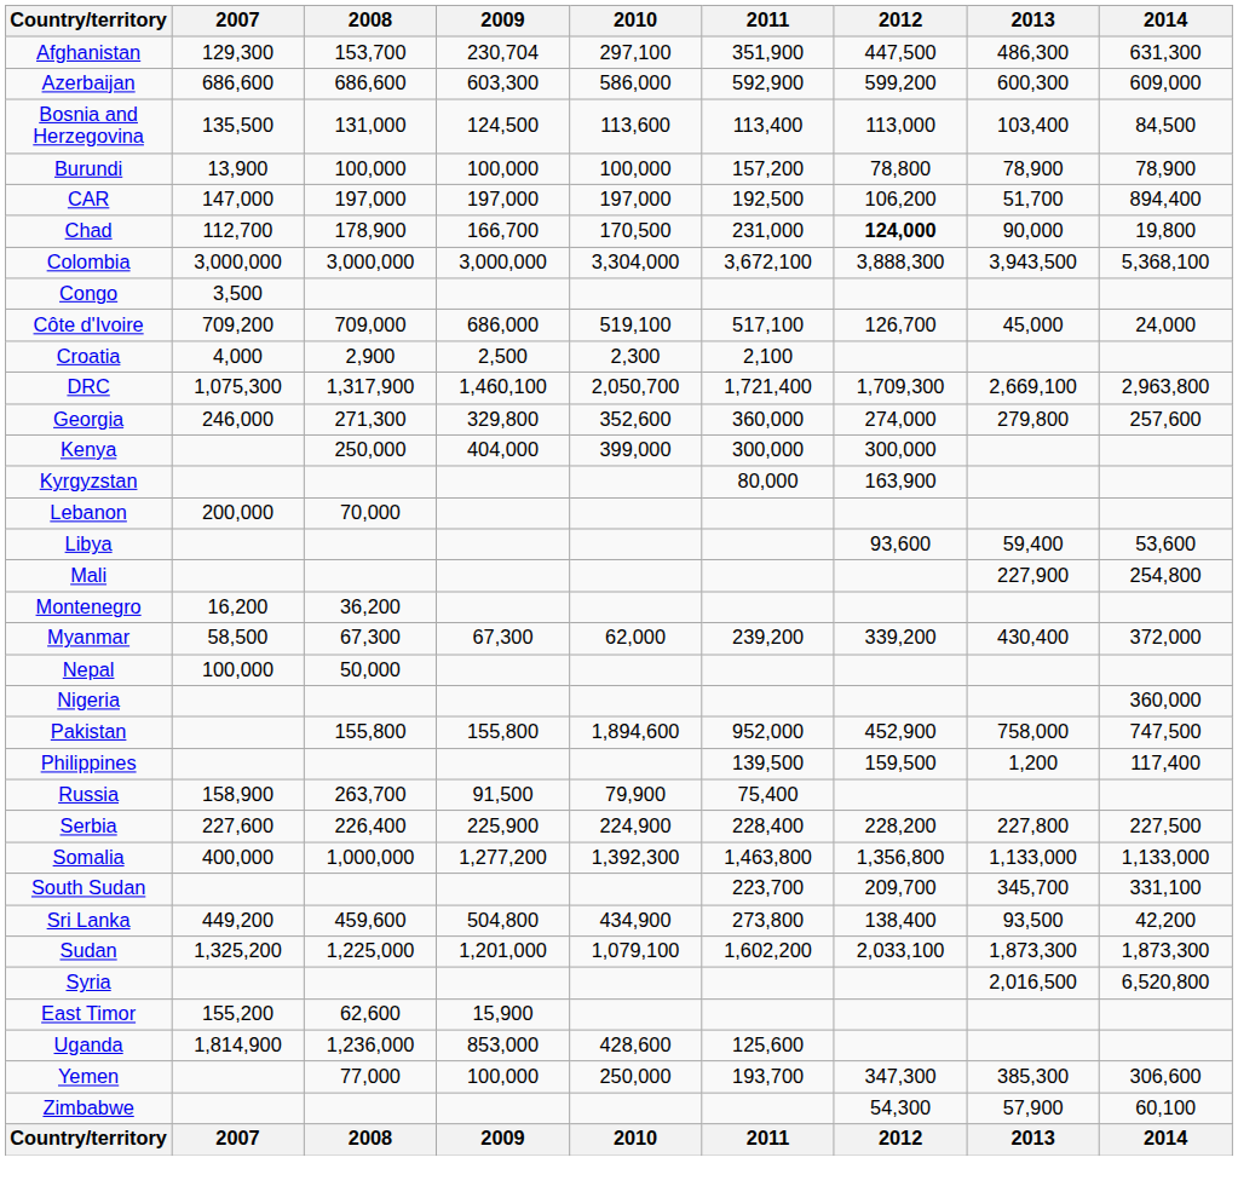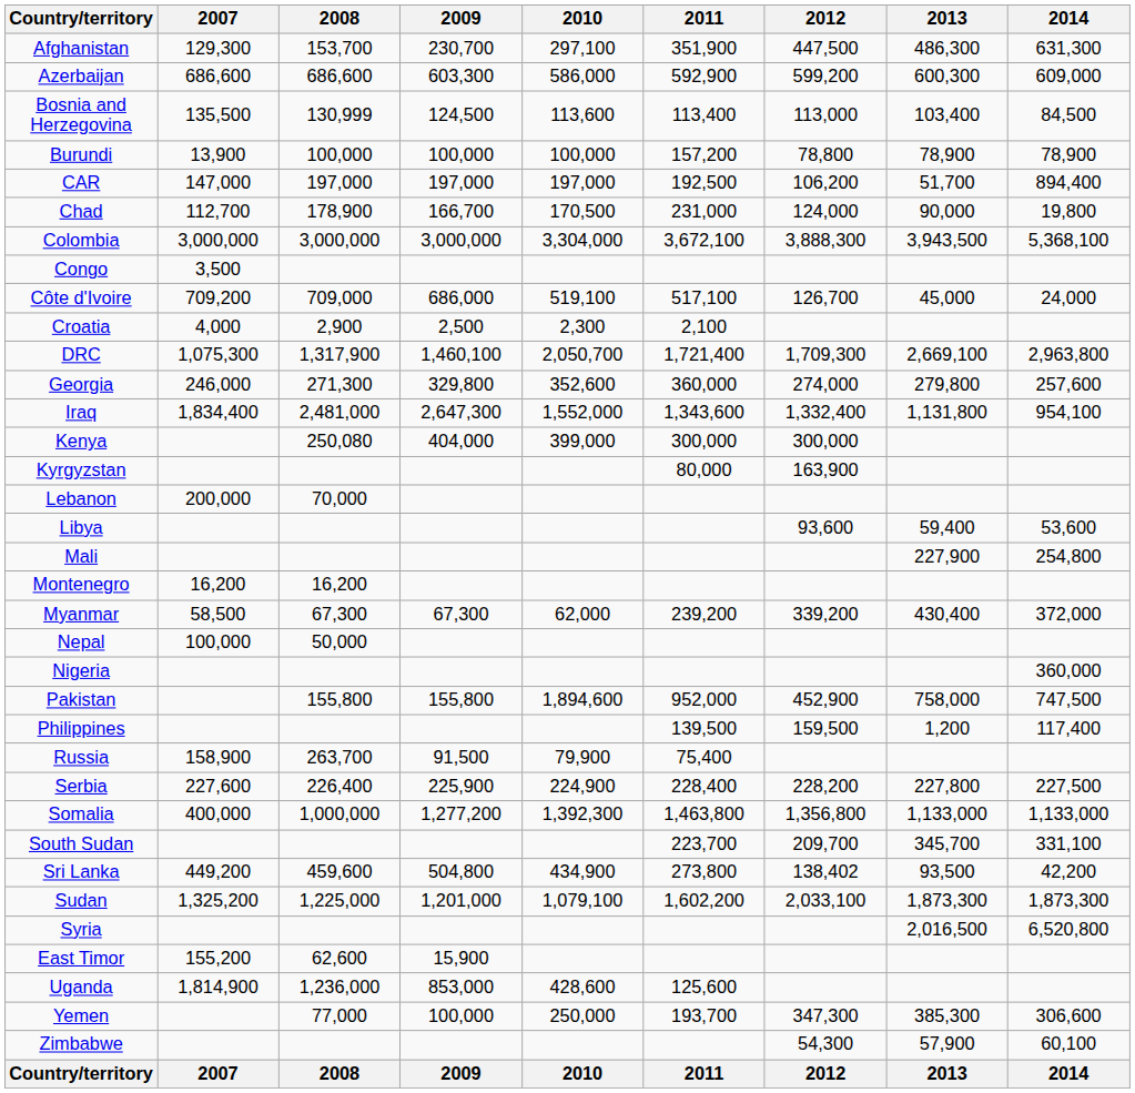 <table class="wikitable sortable" style="text-align: center">
 <tr>
 <th scope="col" style="width: 100px;">Country/territory</th>
 <th scope="col" style="width: 100px;">2007</th>
 <th scope="col" style="width: 100px;">2008</th>
 <th scope="col" style="width: 100px;">2009</th>
 <th scope="col" style="width: 100px;">2010</th>
 <th scope="col" style="width: 100px;">2011</th>
 <th scope="col" style="width: 100px;">2012</th>
 <th scope="col" style="width: 100px;">2013</th>
 <th scope="col" style="width: 100px;">2014</th>
 </tr>
 <tr>
 <td><a href='#'>Afghanistan</a></td>
 <td>129,300</td>
 <td>153,700</td>
-<td>230,704</td>
+<td>230,700</td>
 <td>297,100</td>
 <td>351,900</td>
 <td>447,500</td>
 <td>486,300</td>
 <td>631,300</td>
 </tr>
 <tr>
 <td><a href='#'>Azerbaijan</a></td>
 <td>686,600</td>
 <td>686,600</td>
 <td>603,300</td>
 <td>586,000</td>
 <td>592,900</td>
 <td>599,200</td>
 <td>600,300</td>
 <td>609,000</td>
 </tr>
 <tr>
 <td><a href='#'>Bosnia and Herzegovina</a></td>
 <td>135,500</td>
-<td>131,000</td>
+<td>130,999</td>
 <td>124,500</td>
 <td>113,600</td>
 <td>113,400</td>
 <td>113,000</td>
 <td>103,400</td>
 <td>84,500</td>
 </tr>
 <tr>
 <td><a href='#'>Burundi</a></td>
 <td>13,900</td>
 <td>100,000</td>
 <td>100,000</td>
 <td>100,000</td>
 <td>157,200</td>
 <td>78,800</td>
 <td>78,900</td>
 <td>78,900</td>
 </tr>
 <tr>
 <td><a href='#'>CAR</a></td>
 <td>147,000</td>
 <td>197,000</td>
 <td>197,000</td>
 <td>197,000</td>
 <td>192,500</td>
 <td>106,200</td>
 <td>51,700</td>
 <td>894,400</td>
 </tr>
 <tr>
 <td><a href='#'>Chad</a></td>
 <td>112,700</td>
 <td>178,900</td>
 <td>166,700</td>
 <td>170,500</td>
 <td>231,000</td>
-<td><strong>124,000</strong></td>
+<td>124,000</td>
 <td>90,000</td>
 <td>19,800</td>
 </tr>
 <tr>
 <td><a href='#'>Colombia</a></td>
 <td>3,000,000</td>
 <td>3,000,000</td>
 <td>3,000,000</td>
 <td>3,304,000</td>
 <td>3,672,100</td>
 <td>3,888,300</td>
 <td>3,943,500</td>
 <td>5,368,100</td>
 </tr>
 <tr>
 <td><a href='#'>Congo</a></td>
 <td>3,500</td>
 <td></td>
 <td></td>
 <td></td>
 <td></td>
 <td></td>
 <td></td>
 <td></td>
 </tr>
 <tr>
 <td><a href='#'>Côte d'Ivoire</a></td>
 <td>709,200</td>
 <td>709,000</td>
 <td>686,000</td>
 <td>519,100</td>
 <td>517,100</td>
 <td>126,700</td>
 <td>45,000</td>
 <td>24,000</td>
 </tr>
 <tr>
 <td><a href='#'>Croatia</a></td>
 <td>4,000</td>
 <td>2,900</td>
 <td>2,500</td>
 <td>2,300</td>
 <td>2,100</td>
 <td></td>
 <td></td>
 <td></td>
 </tr>
 <tr>
 <td><a href='#'>DRC</a></td>
 <td>1,075,300</td>
 <td>1,317,900</td>
 <td>1,460,100</td>
 <td>2,050,700</td>
 <td>1,721,400</td>
 <td>1,709,300</td>
 <td>2,669,100</td>
 <td>2,963,800</td>
 </tr>
 <tr>
 <td><a href='#'>Georgia</a></td>
 <td>246,000</td>
 <td>271,300</td>
 <td>329,800</td>
 <td>352,600</td>
 <td>360,000</td>
 <td>274,000</td>
 <td>279,800</td>
 <td>257,600</td>
 </tr>
 <tr>
+<td><a href='#'>Iraq</a></td>
+<td>1,834,400</td>
+<td>2,481,000</td>
+<td>2,647,300</td>
+<td>1,552,000</td>
+<td>1,343,600</td>
+<td>1,332,400</td>
+<td>1,131,800</td>
+<td>954,100</td>
+</tr>
+<tr>
 <td><a href='#'>Kenya</a></td>
 <td></td>
-<td>250,000</td>
+<td>250,080</td>
 <td>404,000</td>
 <td>399,000</td>
 <td>300,000</td>
 <td>300,000</td>
 <td></td>
 <td></td>
 </tr>
 <tr>
 <td><a href='#'>Kyrgyzstan</a></td>
 <td></td>
 <td></td>
 <td></td>
 <td></td>
 <td>80,000</td>
 <td>163,900</td>
 <td></td>
 <td></td>
 </tr>
 <tr>
 <td><a href='#'>Lebanon</a></td>
 <td>200,000</td>
 <td>70,000</td>
 <td></td>
 <td></td>
 <td></td>
 <td></td>
 <td></td>
 <td></td>
 </tr>
 <tr>
 <td><a href='#'>Libya</a></td>
 <td></td>
 <td></td>
 <td></td>
 <td></td>
 <td></td>
 <td>93,600</td>
 <td>59,400</td>
 <td>53,600</td>
 </tr>
 <tr>
 <td><a href='#'>Mali</a></td>
 <td></td>
 <td></td>
 <td></td>
 <td></td>
 <td></td>
 <td></td>
 <td>227,900</td>
 <td>254,800</td>
 </tr>
 <tr>
 <td><a href='#'>Montenegro</a></td>
 <td>16,200</td>
-<td>36,200</td>
+<td>16,200</td>
 <td></td>
 <td></td>
 <td></td>
 <td></td>
 <td></td>
 <td></td>
 </tr>
 <tr>
 <td><a href='#'>Myanmar</a></td>
 <td>58,500</td>
 <td>67,300</td>
 <td>67,300</td>
 <td>62,000</td>
 <td>239,200</td>
 <td>339,200</td>
 <td>430,400</td>
 <td>372,000</td>
 </tr>
 <tr>
 <td><a href='#'>Nepal</a></td>
 <td>100,000</td>
 <td>50,000</td>
 <td></td>
 <td></td>
 <td></td>
 <td></td>
 <td></td>
 <td></td>
 </tr>
 <tr>
 <td><a href='#'>Nigeria</a></td>
 <td></td>
 <td></td>
 <td></td>
 <td></td>
 <td></td>
 <td></td>
 <td></td>
 <td>360,000</td>
 </tr>
 <tr>
 <td><a href='#'>Pakistan</a></td>
 <td></td>
 <td>155,800</td>
 <td>155,800</td>
 <td>1,894,600</td>
 <td>952,000</td>
 <td>452,900</td>
 <td>758,000</td>
 <td>747,500</td>
 </tr>
 <tr>
 <td><a href='#'>Philippines</a></td>
 <td></td>
 <td></td>
 <td></td>
 <td></td>
 <td>139,500</td>
 <td>159,500</td>
 <td>1,200</td>
 <td>117,400</td>
 </tr>
 <tr>
 <td><a href='#'>Russia</a></td>
 <td>158,900</td>
 <td>263,700</td>
 <td>91,500</td>
 <td>79,900</td>
 <td>75,400</td>
 <td></td>
 <td></td>
 <td></td>
 </tr>
 <tr>
 <td><a href='#'>Serbia</a></td>
 <td>227,600</td>
 <td>226,400</td>
 <td>225,900</td>
 <td>224,900</td>
 <td>228,400</td>
 <td>228,200</td>
 <td>227,800</td>
 <td>227,500</td>
 </tr>
 <tr>
 <td><a href='#'>Somalia</a></td>
 <td>400,000</td>
 <td>1,000,000</td>
 <td>1,277,200</td>
 <td>1,392,300</td>
 <td>1,463,800</td>
 <td>1,356,800</td>
 <td>1,133,000</td>
 <td>1,133,000</td>
 </tr>
 <tr>
 <td><a href='#'>South Sudan</a></td>
 <td></td>
 <td></td>
 <td></td>
 <td></td>
 <td>223,700</td>
 <td>209,700</td>
 <td>345,700</td>
 <td>331,100</td>
 </tr>
 <tr>
 <td><a href='#'>Sri Lanka</a></td>
 <td>449,200</td>
 <td>459,600</td>
 <td>504,800</td>
 <td>434,900</td>
 <td>273,800</td>
-<td>138,400</td>
+<td>138,402</td>
 <td>93,500</td>
 <td>42,200</td>
 </tr>
 <tr>
 <td><a href='#'>Sudan</a></td>
 <td>1,325,200</td>
 <td>1,225,000</td>
 <td>1,201,000</td>
 <td>1,079,100</td>
 <td>1,602,200</td>
 <td>2,033,100</td>
 <td>1,873,300</td>
 <td>1,873,300</td>
 </tr>
 <tr>
 <td><a href='#'>Syria</a></td>
 <td></td>
 <td></td>
 <td></td>
 <td></td>
 <td></td>
 <td></td>
 <td>2,016,500</td>
 <td>6,520,800</td>
 </tr>
 <tr>
 <td><a href='#'>East Timor</a></td>
 <td>155,200</td>
 <td>62,600</td>
 <td>15,900</td>
 <td></td>
 <td></td>
 <td></td>
 <td></td>
 <td></td>
 </tr>
 <tr>
 <td><a href='#'>Uganda</a></td>
 <td>1,814,900</td>
 <td>1,236,000</td>
 <td>853,000</td>
 <td>428,600</td>
 <td>125,600</td>
 <td></td>
 <td></td>
 <td></td>
 </tr>
 <tr>
 <td><a href='#'>Yemen</a></td>
 <td></td>
 <td>77,000</td>
 <td>100,000</td>
 <td>250,000</td>
 <td>193,700</td>
 <td>347,300</td>
 <td>385,300</td>
 <td>306,600</td>
 </tr>
 <tr>
 <td><a href='#'>Zimbabwe</a></td>
 <td></td>
 <td></td>
 <td></td>
 <td></td>
 <td></td>
 <td>54,300</td>
 <td>57,900</td>
 <td>60,100</td>
 </tr>
 <tr>
 <th scope="col" style="width: 100px;">Country/territory</th>
 <th scope="col" style="width: 100px;">2007</th>
 <th scope="col" style="width: 100px;">2008</th>
 <th scope="col" style="width: 100px;">2009</th>
 <th scope="col" style="width: 100px;">2010</th>
 <th scope="col" style="width: 100px;">2011</th>
 <th scope="col" style="width: 100px;">2012</th>
 <th scope="col" style="width: 100px;">2013</th>
 <th scope="col" style="width: 100px;">2014</th>
 </tr>
 </table>
